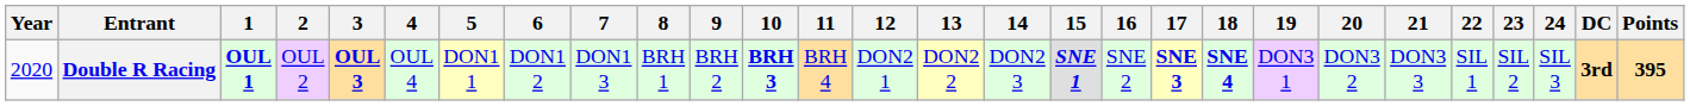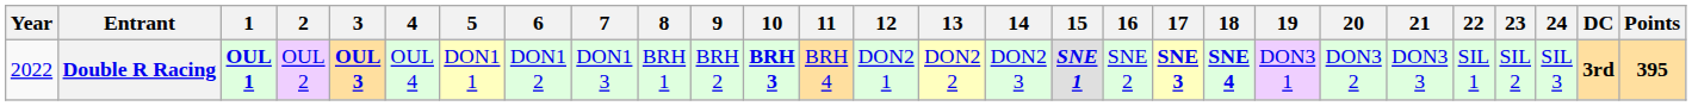 <table class="wikitable" style="text-align:center; font-size:85%">
 <tr>
 <th>Year</th>
 <th>Entrant</th>
 <th>1</th>
 <th>2</th>
 <th>3</th>
 <th>4</th>
 <th>5</th>
 <th>6</th>
 <th>7</th>
 <th>8</th>
 <th>9</th>
 <th>10</th>
 <th>11</th>
 <th>12</th>
 <th>13</th>
 <th>14</th>
 <th>15</th>
 <th>16</th>
 <th>17</th>
 <th>18</th>
 <th>19</th>
 <th>20</th>
 <th>21</th>
 <th>22</th>
 <th>23</th>
 <th>24</th>
 <th>DC</th>
 <th>Points</th>
 </tr>
 <tr>
-<td nowrap><a href='#'>2020</a></td>
+<td nowrap><a href='#'>2022</a></td>
 <th nowrap><a href='#'>Double R Racing</a></th>
 <td style="background:#DFFFDF;"><strong><a href='#'>OUL<br>1</a></strong><br></td>
 <td style="background:#EFCFFF;"><a href='#'>OUL<br>2</a><br></td>
 <td style="background:#FFDF9F;"><strong><a href='#'>OUL<br>3</a></strong><br></td>
 <td style="background:#DFFFDF;"><a href='#'>OUL<br>4</a><br></td>
 <td style="background:#FFFFBF;"><a href='#'>DON1<br>1</a><br></td>
 <td style="background:#DFFFDF;"><a href='#'>DON1<br>2</a><br></td>
 <td style="background:#DFFFDF;"><a href='#'>DON1<br>3</a><br></td>
 <td style="background:#DFFFDF;"><a href='#'>BRH<br>1</a><br></td>
 <td style="background:#DFFFDF;"><a href='#'>BRH<br>2</a><br></td>
 <td style="background:#DFFFDF;"><strong><a href='#'>BRH<br>3</a><br></strong></td>
 <td style="background:#FFDF9F;"><a href='#'>BRH<br>4</a><br></td>
 <td style="background:#DFFFDF;"><a href='#'>DON2<br>1</a><br></td>
 <td style="background:#FFFFBF;"><a href='#'>DON2<br>2</a><br></td>
 <td style="background:#DFFFDF;"><a href='#'>DON2<br>3</a><br></td>
 <td style="background:#DFDFDF;"><strong><em><a href='#'>SNE<br>1</a></em></strong><br></td>
 <td style="background:#DFFFDF;"><a href='#'>SNE<br>2</a><br></td>
 <td style="background:#FFFFBF;"><strong><a href='#'>SNE<br>3</a></strong><br></td>
 <td style="background:#DFFFDF;"><strong><a href='#'>SNE<br>4</a></strong><br></td>
 <td style="background:#EFCFFF;"><a href='#'>DON3<br>1</a><br></td>
 <td style="background:#DFFFDF;"><a href='#'>DON3<br>2</a><br></td>
 <td style="background:#DFFFDF;"><a href='#'>DON3<br>3</a><br></td>
 <td style="background:#DFFFDF;"><a href='#'>SIL<br>1</a><br></td>
 <td style="background:#DFFFDF;"><a href='#'>SIL<br>2</a><br></td>
 <td style="background:#DFFFDF;"><a href='#'>SIL<br>3</a><br></td>
 <th style="background:#FFDF9F;">3rd</th>
 <th style="background:#FFDF9F;">395</th>
 </tr>
 </table>
